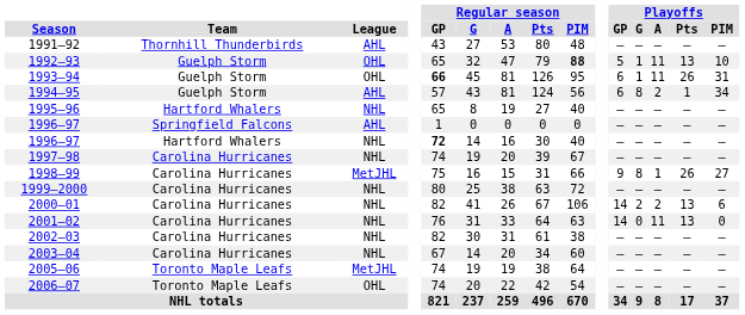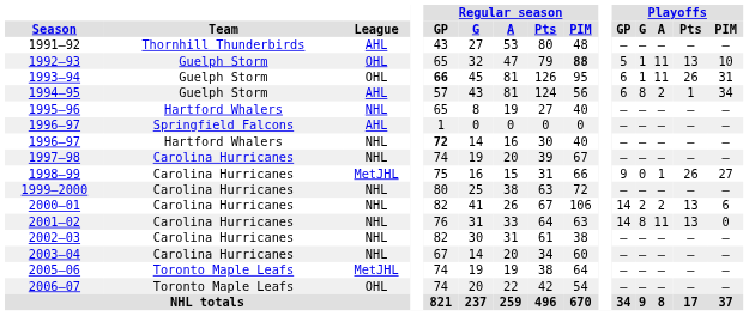 <table border="0" cellpadding="1" cellspacing="0" style="text-align:center; width:60em">
 <tr bgcolor="#e0e0e0">
 <th colspan="3" bgcolor="#ffffff"> </th>
 <th rowspan="99" bgcolor="#ffffff"> </th>
 <th colspan="5"><a href='#'>Regular season</a></th>
 <th rowspan="99" bgcolor="#ffffff"> </th>
 <th colspan="5"><a href='#'>Playoffs</a></th>
 </tr>
 <tr bgcolor="#e0e0e0">
 <th><a href='#'>Season</a></th>
 <th>Team</th>
 <th>League</th>
 <th>GP</th>
 <th><a href='#'>G</a></th>
 <th><a href='#'>A</a></th>
 <th><a href='#'>Pts</a></th>
 <th><a href='#'>PIM</a></th>
 <th>GP</th>
 <th>G</th>
 <th>A</th>
 <th>Pts</th>
 <th>PIM</th>
 </tr>
 <tr>
 <td>1991–92</td>
 <td><a href='#'>Thornhill Thunderbirds</a></td>
 <td><a href='#'>AHL</a></td>
 <td>43</td>
 <td>27</td>
 <td>53</td>
 <td>80</td>
 <td>48</td>
 <td>—</td>
 <td>—</td>
 <td>—</td>
 <td>—</td>
 <td>—</td>
 </tr>
 <tr bgcolor="#f0f0f0">
 <td><a href='#'>1992–93</a></td>
 <td><a href='#'>Guelph Storm</a></td>
 <td><a href='#'>OHL</a></td>
 <td>65</td>
 <td>32</td>
 <td>47</td>
 <td>79</td>
 <td><strong>88</strong></td>
 <td>5</td>
 <td>1</td>
 <td>11</td>
 <td>13</td>
 <td>10</td>
 </tr>
 <tr>
 <td><a href='#'>1993–94</a></td>
 <td>Guelph Storm</td>
 <td>OHL</td>
 <td><strong>66</strong></td>
 <td>45</td>
 <td>81</td>
 <td>126</td>
 <td>95</td>
 <td>6</td>
 <td>1</td>
 <td>11</td>
 <td>26</td>
 <td>31</td>
 </tr>
 <tr bgcolor="#f0f0f0">
 <td><a href='#'>1994–95</a></td>
 <td>Guelph Storm</td>
 <td><a href='#'>AHL</a></td>
 <td>57</td>
 <td>43</td>
 <td>81</td>
 <td>124</td>
 <td>56</td>
 <td>6</td>
 <td>8</td>
 <td>2</td>
 <td>1</td>
 <td>34</td>
 </tr>
 <tr>
 <td><a href='#'>1995–96</a></td>
 <td><a href='#'>Hartford Whalers</a></td>
 <td><a href='#'>NHL</a></td>
 <td>65</td>
 <td>8</td>
 <td>19</td>
 <td>27</td>
 <td>40</td>
 <td>—</td>
 <td>—</td>
 <td>—</td>
 <td>—</td>
 <td>—</td>
 </tr>
 <tr bgcolor="#f0f0f0">
 <td><a href='#'>1996–97</a></td>
 <td><a href='#'>Springfield Falcons</a></td>
 <td><a href='#'>AHL</a></td>
 <td>1</td>
 <td>0</td>
 <td>0</td>
 <td>0</td>
 <td>0</td>
 <td>—</td>
 <td>—</td>
 <td>—</td>
 <td>—</td>
 <td>—</td>
 </tr>
 <tr>
 <td><a href='#'>1996–97</a></td>
 <td>Hartford Whalers</td>
 <td>NHL</td>
 <td><strong>72</strong></td>
 <td>14</td>
 <td>16</td>
 <td>30</td>
 <td>40</td>
 <td>—</td>
 <td>—</td>
 <td>—</td>
 <td>—</td>
 <td>—</td>
 </tr>
 <tr bgcolor="#f0f0f0">
 <td><a href='#'>1997–98</a></td>
 <td><a href='#'>Carolina Hurricanes</a></td>
 <td>NHL</td>
 <td>74</td>
 <td>19</td>
 <td>20</td>
 <td>39</td>
 <td>67</td>
 <td>—</td>
 <td>—</td>
 <td>—</td>
 <td>—</td>
 <td>—</td>
 </tr>
 <tr>
 <td><a href='#'>1998–99</a></td>
 <td>Carolina Hurricanes</td>
 <td><a href='#'>MetJHL</a></td>
 <td>75</td>
 <td>16</td>
 <td>15</td>
 <td>31</td>
 <td>66</td>
 <td>9</td>
-<td>8</td>
+<td>0</td>
 <td>1</td>
 <td>26</td>
 <td>27</td>
 </tr>
 <tr bgcolor="#f0f0f0">
 <td><a href='#'>1999–2000</a></td>
 <td>Carolina Hurricanes</td>
 <td>NHL</td>
 <td>80</td>
 <td>25</td>
 <td>38</td>
 <td>63</td>
 <td>72</td>
 <td>—</td>
 <td>—</td>
 <td>—</td>
 <td>—</td>
 <td>—</td>
 </tr>
 <tr>
 <td><a href='#'>2000–01</a></td>
 <td>Carolina Hurricanes</td>
 <td>NHL</td>
 <td>82</td>
 <td>41</td>
 <td>26</td>
 <td>67</td>
 <td>106</td>
 <td>14</td>
 <td>2</td>
 <td>2</td>
 <td>13</td>
 <td>6</td>
 </tr>
 <tr bgcolor="#f0f0f0">
 <td><a href='#'>2001–02</a></td>
 <td>Carolina Hurricanes</td>
 <td>NHL</td>
 <td>76</td>
 <td>31</td>
 <td>33</td>
 <td>64</td>
 <td>63</td>
 <td>14</td>
-<td>0</td>
+<td>8</td>
 <td>11</td>
 <td>13</td>
 <td>0</td>
 </tr>
 <tr>
 <td><a href='#'>2002–03</a></td>
 <td>Carolina Hurricanes</td>
 <td>NHL</td>
 <td>82</td>
 <td>30</td>
 <td>31</td>
 <td>61</td>
 <td>38</td>
 <td>—</td>
 <td>—</td>
 <td>—</td>
 <td>—</td>
 <td>—</td>
 </tr>
 <tr bgcolor="#f0f0f0">
 <td><a href='#'>2003–04</a></td>
 <td>Carolina Hurricanes</td>
 <td>NHL</td>
 <td>67</td>
 <td>14</td>
 <td>20</td>
 <td>34</td>
 <td>60</td>
 <td>—</td>
 <td>—</td>
 <td>—</td>
 <td>—</td>
 <td>—</td>
 </tr>
 <tr>
 <td><a href='#'>2005–06</a></td>
 <td><a href='#'>Toronto Maple Leafs</a></td>
 <td><a href='#'>MetJHL</a></td>
 <td>74</td>
 <td>19</td>
 <td>19</td>
 <td>38</td>
 <td>64</td>
 <td>—</td>
 <td>—</td>
 <td>—</td>
 <td>—</td>
 <td>—</td>
 </tr>
 <tr bgcolor="#f0f0f0">
 <td><a href='#'>2006–07</a></td>
 <td>Toronto Maple Leafs</td>
 <td>OHL</td>
 <td>74</td>
 <td>20</td>
 <td>22</td>
 <td>42</td>
 <td>54</td>
 <td>—</td>
 <td>—</td>
 <td>—</td>
 <td>—</td>
 <td>—</td>
 </tr>
 <tr bgcolor="#e0e0e0">
 <th colspan="3">NHL totals</th>
 <th>821</th>
 <th>237</th>
 <th>259</th>
 <th>496</th>
 <th>670</th>
 <th>34</th>
 <th>9</th>
 <th>8</th>
 <th>17</th>
 <th>37</th>
 </tr>
 </table>
